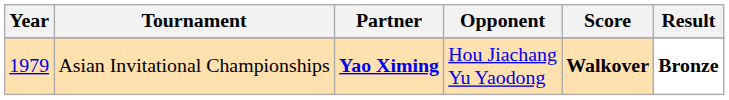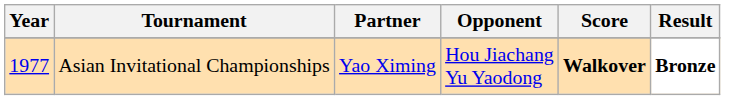 <table class="sortable wikitable" style="font-size:90%;">
 <tr>
 <th>Year</th>
 <th>Tournament</th>
 <th>Partner</th>
 <th>Opponent</th>
 <th>Score</th>
 <th>Result</th>
 </tr>
 <tr>
 </tr>
 <tr style="background:#FFE0AF">
-<td align="center"><a href='#'>1979</a></td>
+<td align="center"><a href='#'>1977</a></td>
 <td align="left">Asian Invitational Championships</td>
-<td align="left"><strong> <a href='#'>Yao Ximing</a></strong></td>
+<td align="left"> <a href='#'>Yao Ximing</a></td>
 <td align="left"> <a href='#'>Hou Jiachang</a> <br> <a href='#'>Yu Yaodong</a></td>
 <td align="left"><strong>Walkover</strong></td>
 <td style="text-align:left; background:white"> <strong>Bronze</strong></td>
 </tr>
 </table>
